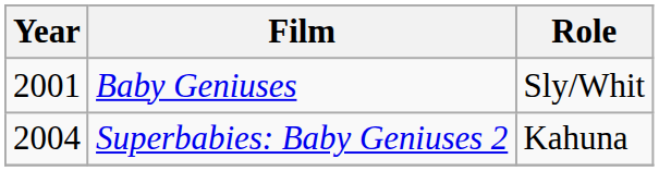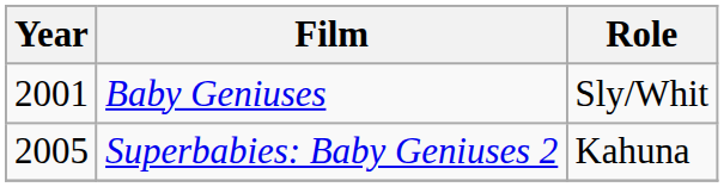 <table class="wikitable">
 <tr>
 <th>Year</th>
 <th>Film</th>
 <th>Role</th>
 </tr>
 <tr>
 <td>2001</td>
 <td><em><a href='#'>Baby Geniuses</a></em></td>
 <td>Sly/Whit</td>
 </tr>
 <tr>
-<td>2004</td>
+<td>2005</td>
 <td><em><a href='#'>Superbabies: Baby Geniuses 2</a></em></td>
 <td>Kahuna</td>
 </tr>
 <tr>
 </tr>
 </table>
